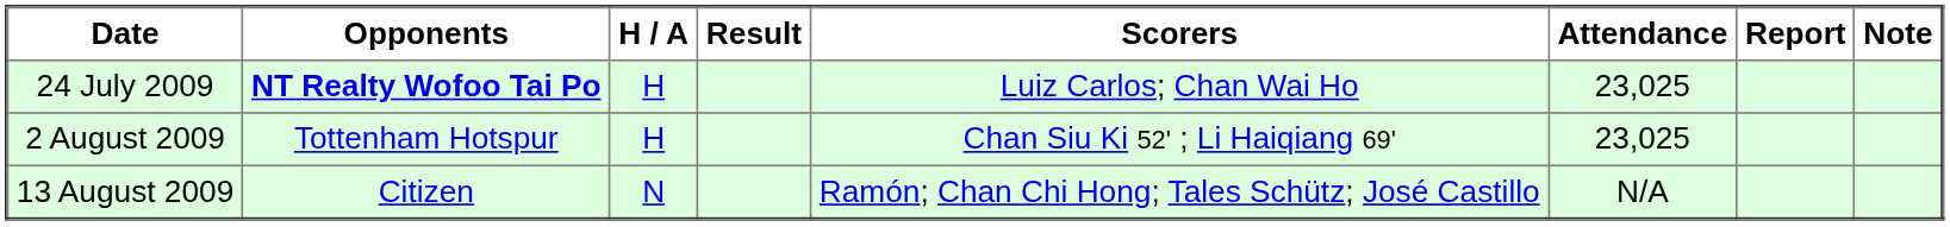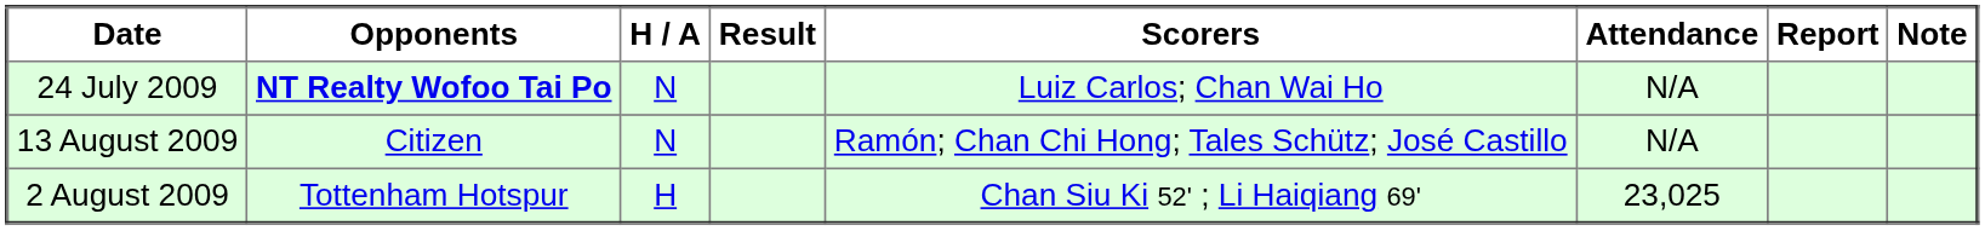 <table border="2" cellpadding="4" style="border-collapse:collapse; text-align:center;">
 <tr>
 <th><strong>Date</strong></th>
 <th><strong>Opponents</strong></th>
 <th><strong>H / A</strong></th>
 <th><strong>Result</strong></th>
 <th><strong>Scorers</strong></th>
 <th><strong>Attendance</strong></th>
 <th><strong>Report</strong></th>
 <th><strong>Note</strong></th>
 </tr>
 <tr bgcolor="#ddffdd">
 <td>24 July 2009</td>
 <td><strong> <a href='#'>NT Realty Wofoo Tai Po</a></strong></td>
-<td><a href='#'>H</a></td>
+<td><a href='#'>N</a></td>
 <td></td>
 <td><a href='#'>Luiz Carlos</a>; <a href='#'>Chan Wai Ho</a></td>
-<td>23,025</td>
+<td>N/A</td>
+<td></td>
+<td></td>
+</tr>
+<tr bgcolor="#ddffdd">
+<td>13 August 2009</td>
+<td> <a href='#'>Citizen</a></td>
+<td><a href='#'>N</a></td>
+<td></td>
+<td><a href='#'>Ramón</a>; <a href='#'>Chan Chi Hong</a>; <a href='#'>Tales Schütz</a>; <a href='#'>José Castillo</a></td>
+<td>N/A</td>
 <td></td>
 <td></td>
 </tr>
 <tr bgcolor="#ddffdd">
 <td>2 August 2009</td>
 <td> <a href='#'>Tottenham Hotspur</a></td>
 <td><a href='#'>H</a></td>
 <td></td>
 <td><a href='#'>Chan Siu Ki</a> <small>52'</small> ; <a href='#'>Li Haiqiang</a> <small>69'</small></td>
 <td>23,025</td>
 <td></td>
 <td></td>
 </tr>
-<tr bgcolor="#ddffdd">
-<td>13 August 2009</td>
-<td> <a href='#'>Citizen</a></td>
-<td><a href='#'>N</a></td>
-<td></td>
-<td><a href='#'>Ramón</a>; <a href='#'>Chan Chi Hong</a>; <a href='#'>Tales Schütz</a>; <a href='#'>José Castillo</a></td>
-<td>N/A</td>
-<td></td>
-<td></td>
-</tr>
 </table>
